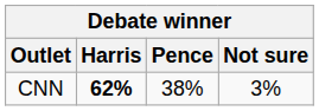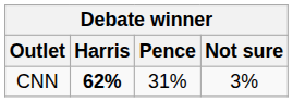 <table class="wikitable sortable floatright" style="text-align:center;">
 <tr>
 <th Winner; colspan = 4>Debate winner</th>
 </tr>
 <tr>
 <th>Outlet</th>
 <th>Harris</th>
 <th>Pence</th>
 <th>Not sure</th>
 </tr>
 <tr>
 <td>CNN</td>
 <td><strong>62%</strong></td>
-<td>38%</td>
+<td>31%</td>
 <td>3%</td>
 </tr>
 </table>
